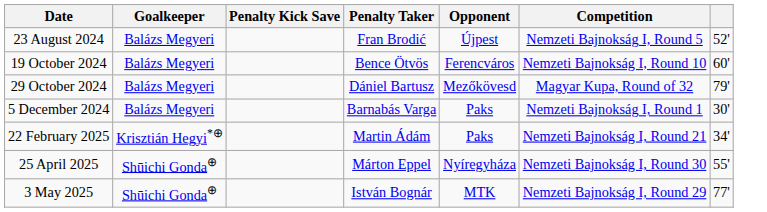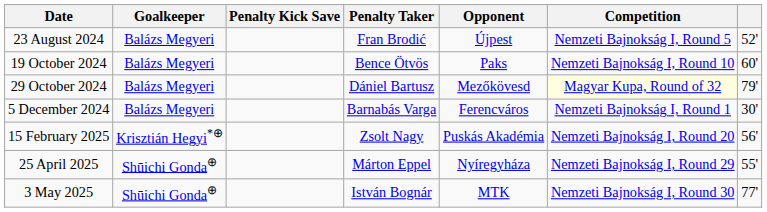 <table class="wikitable sortable sticky-header" style="text-align:center; font-size:85%;">
 <tr>
 <th>Date</th>
 <th>Goalkeeper</th>
 <th>Penalty Kick Save</th>
 <th>Penalty Taker</th>
 <th>Opponent</th>
 <th>Competition</th>
 <th></th>
 </tr>
 <tr>
 <td>23 August 2024</td>
 <td><a href='#'>Balázs Megyeri</a></td>
 <td></td>
 <td><a href='#'>Fran Brodić</a></td>
 <td><a href='#'>Újpest</a></td>
 <td><a href='#'>Nemzeti Bajnokság I, Round 5</a></td>
 <td> 52'</td>
 </tr>
 <tr>
 <td>19 October 2024</td>
 <td><a href='#'>Balázs Megyeri</a></td>
 <td></td>
 <td><a href='#'>Bence Ötvös</a></td>
-<td><a href='#'>Ferencváros</a></td>
+<td><a href='#'>Paks</a></td>
 <td><a href='#'>Nemzeti Bajnokság I, Round 10</a></td>
 <td> 60'</td>
 </tr>
 <tr>
 <td>29 October 2024</td>
 <td><a href='#'>Balázs Megyeri</a></td>
 <td></td>
 <td><a href='#'>Dániel Bartusz</a></td>
 <td><a href='#'>Mezőkövesd</a></td>
-<td><a href='#'>Magyar Kupa, Round of 32</a></td>
+<td style="background: lightyellow;"><a href='#'>Magyar Kupa, Round of 32</a></td>
 <td> 79'</td>
 </tr>
 <tr>
 <td>5 December 2024</td>
 <td><a href='#'>Balázs Megyeri</a></td>
 <td></td>
 <td><a href='#'>Barnabás Varga</a></td>
-<td><a href='#'>Paks</a></td>
+<td><a href='#'>Ferencváros</a></td>
 <td><a href='#'>Nemzeti Bajnokság I, Round 1</a></td>
 <td> 30'</td>
 </tr>
 <tr>
-<td>22 February 2025</td>
+<td>15 February 2025</td>
 <td><a href='#'>Krisztián Hegyi</a><sup>*⊕</sup></td>
 <td></td>
-<td><a href='#'>Martin Ádám</a></td>
-<td><a href='#'>Paks</a></td>
-<td><a href='#'>Nemzeti Bajnokság I, Round 21</a></td>
-<td> 34'</td>
+<td><a href='#'>Zsolt Nagy</a></td>
+<td><a href='#'>Puskás Akadémia</a></td>
+<td><a href='#'>Nemzeti Bajnokság I, Round 20</a></td>
+<td> 56'</td>
 </tr>
 <tr>
 <td>25 April 2025</td>
 <td><a href='#'>Shūichi Gonda</a><sup>⊕</sup></td>
 <td></td>
 <td><a href='#'>Márton Eppel</a></td>
 <td><a href='#'>Nyíregyháza</a></td>
-<td><a href='#'>Nemzeti Bajnokság I, Round 30</a></td>
+<td><a href='#'>Nemzeti Bajnokság I, Round 29</a></td>
 <td> 55'</td>
 </tr>
 <tr>
 <td>3 May 2025</td>
 <td><a href='#'>Shūichi Gonda</a><sup>⊕</sup></td>
 <td></td>
 <td><a href='#'>István Bognár</a></td>
 <td><a href='#'>MTK</a></td>
-<td><a href='#'>Nemzeti Bajnokság I, Round 29</a></td>
+<td><a href='#'>Nemzeti Bajnokság I, Round 30</a></td>
 <td> 77'</td>
 </tr>
 </table>
